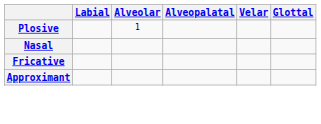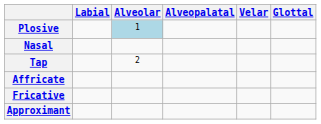 <table class="wikitable" style="text-align: center;">
 <tr>
 <th></th>
 <th><a href='#'>Labial</a></th>
 <th><a href='#'>Alveolar</a></th>
 <th><a href='#'>Alveopalatal</a></th>
 <th><a href='#'>Velar</a></th>
 <th><a href='#'>Glottal</a></th>
 </tr>
 <tr>
 <th><a href='#'>Plosive</a></th>
 <td></td>
-<td>   <sup>1</sup></td>
+<td style="background: lightblue;">   <sup>1</sup></td>
 <td></td>
 <td> </td>
 </tr>
 <tr>
 <th><a href='#'>Nasal</a></th>
 <td></td>
 <td> </td>
+<td></td>
+<td></td>
+<td></td>
+</tr>
+<tr>
+<th><a href='#'>Tap</a></th>
+<td></td>
+<td> <sup>2</sup></td>
+<td></td>
+<td></td>
+<td></td>
+</tr>
+<tr>
+<th><a href='#'>Affricate</a></th>
+<td></td>
+<td></td>
 <td></td>
 <td></td>
 <td></td>
 </tr>
 <tr>
 <th><a href='#'>Fricative</a></th>
 <td></td>
 <td> </td>
 <td></td>
 <td></td>
 <td></td>
 </tr>
 <tr>
 <th><a href='#'>Approximant</a></th>
 <td></td>
 <td></td>
 <td></td>
 <td></td>
 </tr>
 </table>
